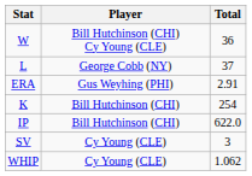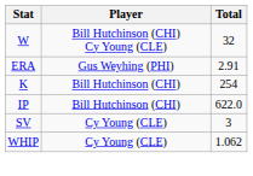 <table class="wikitable" style="text-align:center;">
 <tr>
 <th style="width:15%;">Stat</th>
 <th>Player</th>
 <th style="width:15%;">Total</th>
 </tr>
 <tr>
 <td><a href='#'>W</a></td>
 <td><a href='#'>Bill Hutchinson</a> (<a href='#'>CHI</a>)<br><a href='#'>Cy Young</a> (<a href='#'>CLE</a>)</td>
-<td>36</td>
-</tr>
-<tr>
-<td><a href='#'>L</a></td>
-<td><a href='#'>George Cobb</a> (<a href='#'>NY</a>)</td>
-<td>37</td>
+<td>32</td>
 </tr>
 <tr>
 <td><a href='#'>ERA</a></td>
 <td><a href='#'>Gus Weyhing</a> (<a href='#'>PHI</a>)</td>
 <td>2.91</td>
 </tr>
 <tr>
 <td><a href='#'>K</a></td>
 <td><a href='#'>Bill Hutchinson</a> (<a href='#'>CHI</a>)</td>
 <td>254</td>
 </tr>
 <tr>
 <td><a href='#'>IP</a></td>
 <td><a href='#'>Bill Hutchinson</a> (<a href='#'>CHI</a>)</td>
 <td>622.0</td>
 </tr>
 <tr>
 <td><a href='#'>SV</a></td>
 <td><a href='#'>Cy Young</a> (<a href='#'>CLE</a>)</td>
 <td>3</td>
 </tr>
 <tr>
 <td><a href='#'>WHIP</a></td>
 <td><a href='#'>Cy Young</a> (<a href='#'>CLE</a>)</td>
 <td>1.062</td>
 </tr>
 </table>
